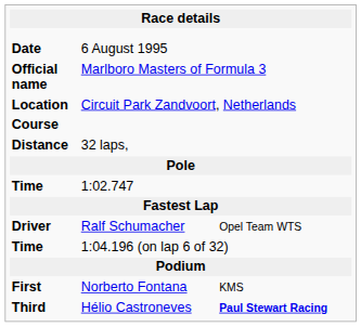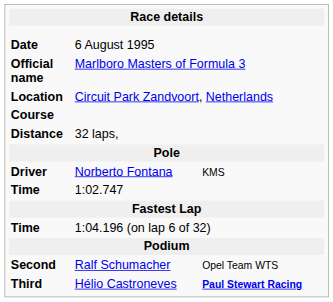 <table class="infobox" align="right" cellpadding="2" style="float:right; width: 26em; ">
 <tr>
 <th colspan="3" style="background:#efefef;">Race details</th>
 </tr>
 <tr>
 <td colspan="3" style="text-align:center;"></td>
 </tr>
 <tr>
 <td colspan="3" style="text-align:center;"></td>
 </tr>
 <tr>
 <td style="width: 20%;"><strong>Date</strong></td>
 <td>6 August 1995</td>
 </tr>
 <tr>
 <td><strong>Official name</strong></td>
 <td colspan=2><a href='#'>Marlboro Masters of Formula 3</a></td>
 </tr>
 <tr>
 <td><strong>Location</strong></td>
 <td colspan=2><a href='#'>Circuit Park Zandvoort</a>, <a href='#'>Netherlands</a></td>
 </tr>
 <tr>
 <td><strong>Course</strong></td>
 <td colspan=2></td>
 </tr>
 <tr>
 <td><strong>Distance</strong></td>
 <td colspan=2>32 laps, </td>
 </tr>
 <tr>
 <th colspan="3" style="background:#efefef;">Pole</th>
 </tr>
 <tr>
+<td><strong>Driver</strong></td>
+<td> <a href='#'>Norberto Fontana</a></td>
+<td><small>KMS</small></td>
+</tr>
+<tr>
 <td><strong>Time</strong></td>
 <td colspan=2>1:02.747</td>
 </tr>
 <tr>
 <th colspan="3" style="background:#efefef;">Fastest Lap</th>
-</tr>
-<tr>
-<td><strong>Driver</strong></td>
-<td> <a href='#'>Ralf Schumacher</a></td>
-<td><small>Opel Team WTS</small></td>
 </tr>
 <tr>
 <td><strong>Time</strong></td>
 <td colspan=2>1:04.196 (on lap 6 of 32)</td>
 </tr>
 <tr>
 <th colspan="3" style="background:#efefef;">Podium</th>
 </tr>
 <tr>
-<td><strong>First</strong></td>
-<td> <a href='#'>Norberto Fontana</a></td>
-<td><small>KMS</small></td>
+<td><strong>Second</strong></td>
+<td> <a href='#'>Ralf Schumacher</a></td>
+<td><small>Opel Team WTS</small></td>
 </tr>
 <tr>
 <td><strong>Third</strong></td>
 <td> <a href='#'>Hélio Castroneves</a></td>
 <td><strong><small><a href='#'>Paul Stewart Racing</a></small></strong></td>
 </tr>
 </table>
